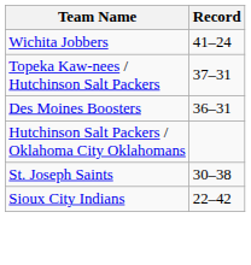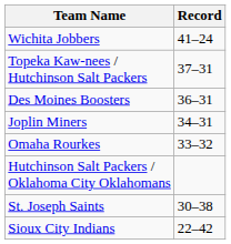 <table class="wikitable">
 <tr>
 <th>Team Name</th>
 <th>Record</th>
 </tr>
 <tr>
 <td><a href='#'>Wichita Jobbers</a></td>
 <td>41–24</td>
 </tr>
 <tr>
 <td><a href='#'>Topeka Kaw-nees</a> /<br><a href='#'>Hutchinson Salt Packers</a></td>
 <td>37–31</td>
 </tr>
 <tr>
 <td><a href='#'>Des Moines Boosters</a></td>
 <td>36–31</td>
 </tr>
 <tr>
+<td><a href='#'>Joplin Miners</a></td>
+<td>34–31</td>
+</tr>
+<tr>
+<td><a href='#'>Omaha Rourkes</a></td>
+<td>33–32</td>
+</tr>
+<tr>
 <td><a href='#'>Hutchinson Salt Packers</a> / <br><a href='#'>Oklahoma City Oklahomans</a></td>
 <td></td>
 </tr>
 <tr>
 <td><a href='#'>St. Joseph Saints</a></td>
 <td>30–38</td>
 </tr>
 <tr>
 <td><a href='#'>Sioux City Indians</a></td>
 <td>22–42</td>
 </tr>
 </table>
